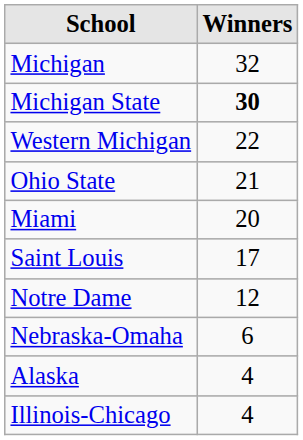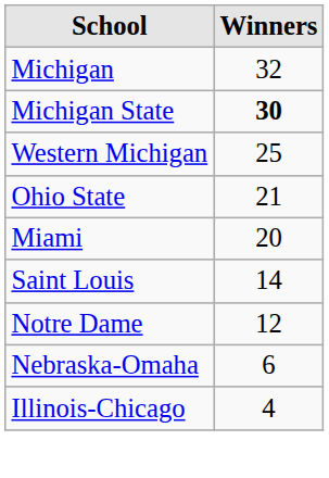 <table class="wikitable">
 <tr>
 <th style="background:#e5e5e5;">School</th>
 <th style="background:#e5e5e5;">Winners</th>
 </tr>
 <tr>
 <td><a href='#'>Michigan</a></td>
 <td align=center>32</td>
 </tr>
 <tr>
 <td><a href='#'>Michigan State</a></td>
 <td align=center><strong>30</strong></td>
 </tr>
 <tr>
 <td><a href='#'>Western Michigan</a></td>
-<td align=center>22</td>
+<td align=center>25</td>
 </tr>
 <tr>
 <td><a href='#'>Ohio State</a></td>
 <td align=center>21</td>
 </tr>
 <tr>
 <td><a href='#'>Miami</a></td>
 <td align=center>20</td>
 </tr>
 <tr>
 <td><a href='#'>Saint Louis</a></td>
-<td align=center>17</td>
+<td align=center>14</td>
 </tr>
 <tr>
 <td><a href='#'>Notre Dame</a></td>
 <td align=center>12</td>
 </tr>
 <tr>
 <td><a href='#'>Nebraska-Omaha</a></td>
 <td align=center>6</td>
 </tr>
 <tr>
-<td><a href='#'>Alaska</a></td>
-<td align=center>4</td>
-</tr>
-<tr>
 <td><a href='#'>Illinois-Chicago</a></td>
 <td align=center>4</td>
 </tr>
 </table>
